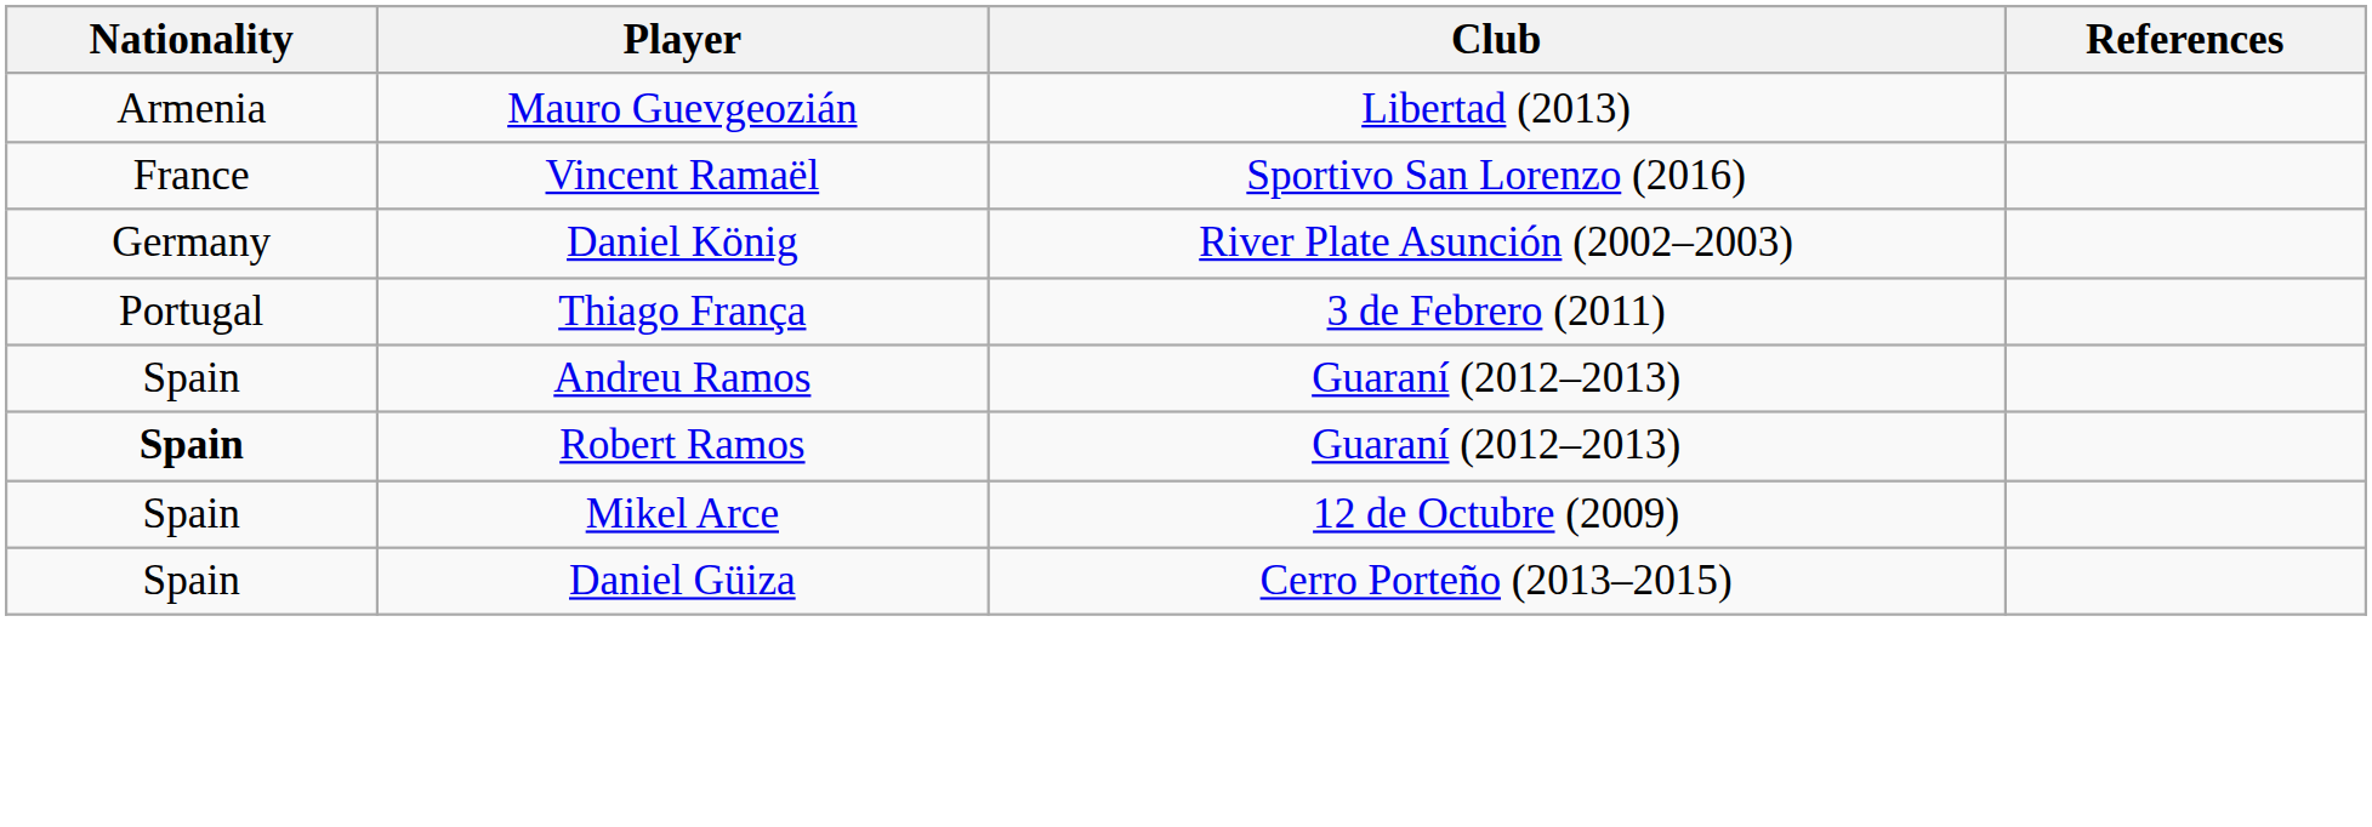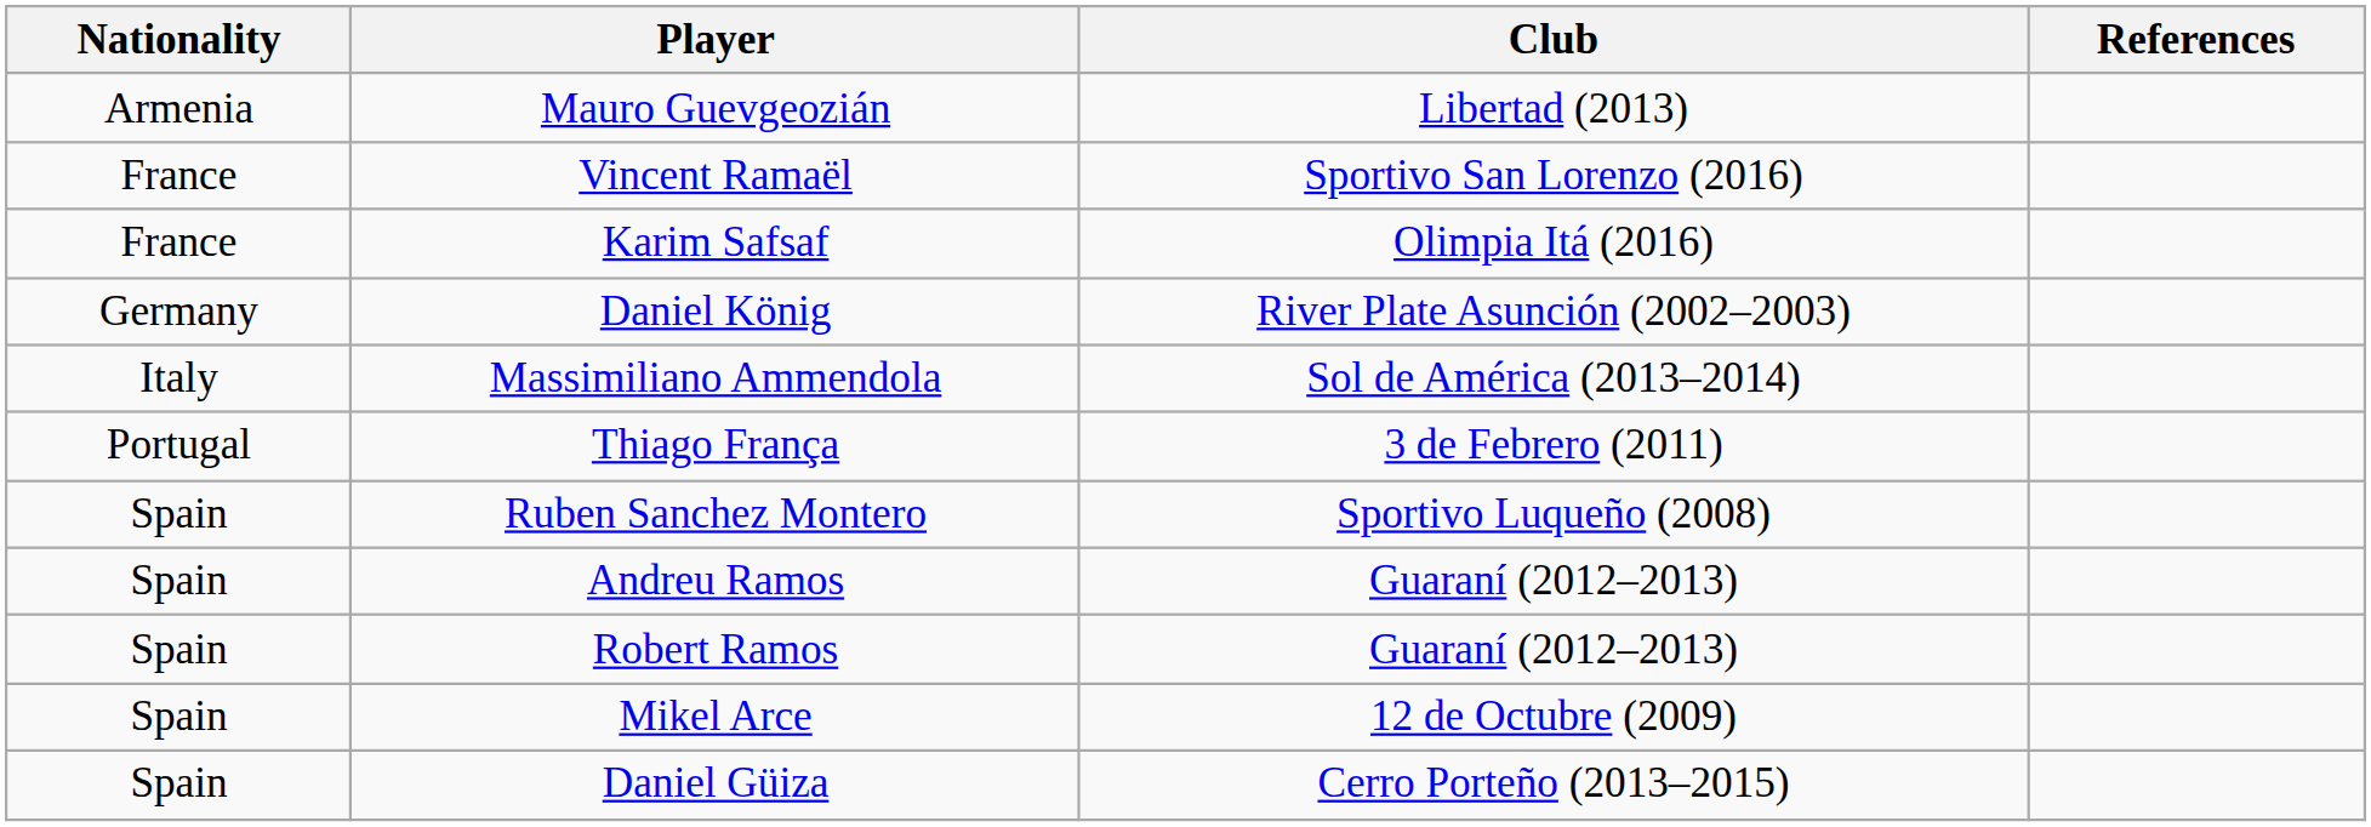 <table class="wikitable sortable"  style="text-align:center; width:70%;">
 <tr>
 <th>Nationality</th>
 <th>Player</th>
 <th>Club</th>
 <th>References</th>
 </tr>
 <tr>
 <td> Armenia</td>
 <td><a href='#'>Mauro Guevgeozián</a></td>
 <td><a href='#'>Libertad</a> (2013)</td>
 <td></td>
 </tr>
 <tr>
 <td> France</td>
 <td><a href='#'>Vincent Ramaël</a></td>
 <td><a href='#'>Sportivo San Lorenzo</a> (2016)</td>
 <td></td>
 </tr>
 <tr>
+<td> France</td>
+<td><a href='#'>Karim Safsaf</a></td>
+<td><a href='#'>Olimpia Itá</a> (2016)</td>
+<td></td>
+</tr>
+<tr>
 <td> Germany</td>
 <td><a href='#'>Daniel König</a></td>
 <td><a href='#'>River Plate Asunción</a> (2002–2003)</td>
+<td></td>
+</tr>
+<tr>
+<td> Italy</td>
+<td><a href='#'>Massimiliano Ammendola</a></td>
+<td><a href='#'>Sol de América</a> (2013–2014)</td>
 <td></td>
 </tr>
 <tr>
 <td> Portugal</td>
 <td><a href='#'>Thiago França</a></td>
 <td><a href='#'>3 de Febrero</a> (2011)</td>
 <td></td>
 </tr>
 <tr>
 <td> Spain</td>
+<td><a href='#'>Ruben Sanchez Montero</a></td>
+<td><a href='#'>Sportivo Luqueño</a> (2008)</td>
+<td></td>
+</tr>
+<tr>
+<td> Spain</td>
 <td><a href='#'>Andreu Ramos</a></td>
 <td><a href='#'>Guaraní</a> (2012–2013)</td>
 <td></td>
 </tr>
 <tr>
-<td><strong> Spain</strong></td>
+<td> Spain</td>
 <td><a href='#'>Robert Ramos</a></td>
 <td><a href='#'>Guaraní</a> (2012–2013)</td>
 <td></td>
 </tr>
 <tr>
 <td> Spain</td>
 <td><a href='#'>Mikel Arce</a></td>
 <td><a href='#'>12 de Octubre</a> (2009)</td>
 <td></td>
 </tr>
 <tr>
 <td> Spain</td>
 <td><a href='#'>Daniel Güiza</a></td>
 <td><a href='#'>Cerro Porteño</a> (2013–2015)</td>
 <td></td>
 </tr>
 </table>
